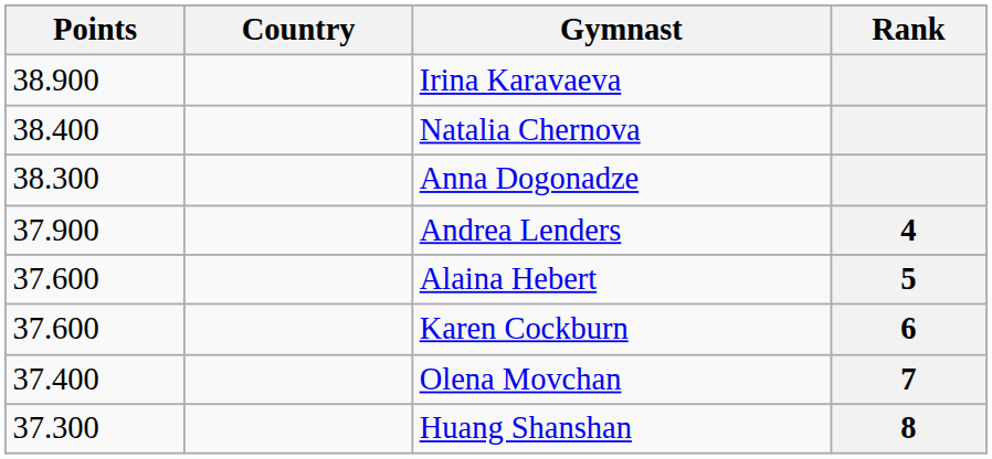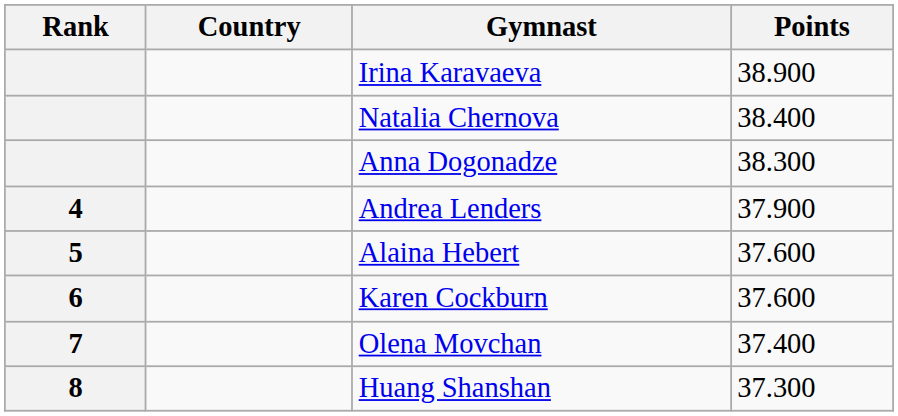 <table class="wikitable" width=500>
 <tr bgcolor="#efefef">
-<th>Points</th>
+<th>Rank</th>
 <th>Country</th>
 <th>Gymnast</th>
-<th>Rank</th>
+<th>Points</th>
 </tr>
 <tr>
-<td>38.900</td>
+<th></th>
 <td></td>
 <td><a href='#'>Irina Karavaeva</a></td>
-<th></th>
+<td>38.900</td>
 </tr>
 <tr>
-<td>38.400</td>
+<th></th>
 <td></td>
 <td><a href='#'>Natalia Chernova</a></td>
-<th></th>
+<td>38.400</td>
 </tr>
 <tr>
-<td>38.300</td>
+<th></th>
 <td></td>
 <td><a href='#'>Anna Dogonadze</a></td>
-<th></th>
+<td>38.300</td>
 </tr>
 <tr>
-<td>37.900</td>
+<th>4</th>
 <td></td>
 <td><a href='#'>Andrea Lenders</a></td>
-<th>4</th>
+<td>37.900</td>
 </tr>
 <tr>
-<td>37.600</td>
+<th>5</th>
 <td></td>
 <td><a href='#'>Alaina Hebert</a></td>
-<th>5</th>
+<td>37.600</td>
 </tr>
 <tr>
-<td>37.600</td>
+<th>6</th>
 <td></td>
 <td><a href='#'>Karen Cockburn</a></td>
-<th>6</th>
+<td>37.600</td>
 </tr>
 <tr>
-<td>37.400</td>
+<th>7</th>
 <td></td>
 <td><a href='#'>Olena Movchan</a></td>
-<th>7</th>
+<td>37.400</td>
 </tr>
 <tr>
-<td>37.300</td>
+<th>8</th>
 <td></td>
 <td><a href='#'>Huang Shanshan</a></td>
-<th>8</th>
+<td>37.300</td>
 </tr>
 </table>
